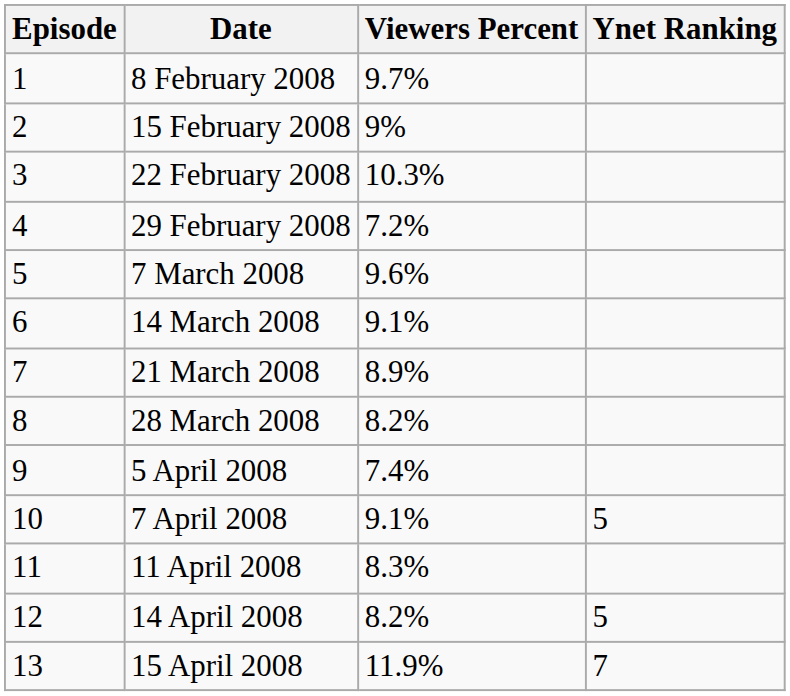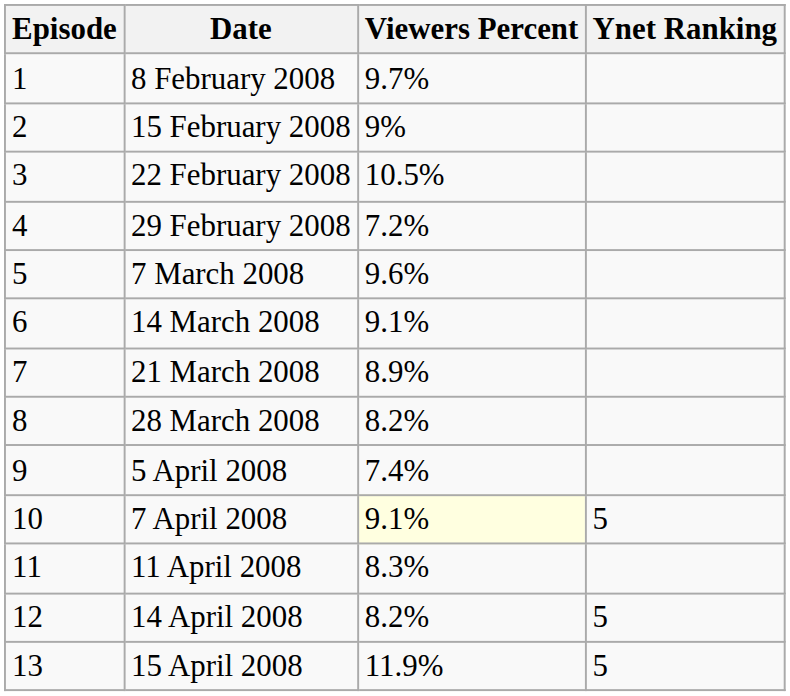 <table class="wikitable" border="1">
 <tr>
 <th>Episode</th>
 <th>Date</th>
 <th>Viewers Percent</th>
 <th>Ynet Ranking</th>
 </tr>
 <tr>
 <td>1</td>
 <td>8 February 2008</td>
 <td>9.7%</td>
 <td></td>
 </tr>
 <tr>
 <td>2</td>
 <td>15 February 2008</td>
 <td>9%</td>
 <td></td>
 </tr>
 <tr>
 <td>3</td>
 <td>22 February 2008</td>
-<td>10.3%</td>
+<td>10.5%</td>
 <td></td>
 </tr>
 <tr>
 <td>4</td>
 <td>29 February 2008</td>
 <td>7.2%</td>
 <td></td>
 </tr>
 <tr>
 <td>5</td>
 <td>7 March 2008</td>
 <td>9.6%</td>
 <td></td>
 </tr>
 <tr>
 <td>6</td>
 <td>14 March 2008</td>
 <td>9.1%</td>
 <td></td>
 </tr>
 <tr>
 <td>7</td>
 <td>21 March 2008</td>
 <td>8.9%</td>
 <td></td>
 </tr>
 <tr>
 <td>8</td>
 <td>28 March 2008</td>
 <td>8.2%</td>
 <td></td>
 </tr>
 <tr>
 <td>9</td>
 <td>5 April 2008</td>
 <td>7.4%</td>
 <td></td>
 </tr>
 <tr>
 <td>10</td>
 <td>7 April 2008</td>
-<td>9.1%</td>
+<td style="background: lightyellow;">9.1%</td>
 <td>5</td>
 </tr>
 <tr>
 <td>11</td>
 <td>11 April 2008</td>
 <td>8.3%</td>
 <td></td>
 </tr>
 <tr>
 <td>12</td>
 <td>14 April 2008</td>
 <td>8.2%</td>
 <td>5</td>
 </tr>
 <tr>
 <td>13</td>
 <td>15 April 2008</td>
 <td>11.9%</td>
-<td>7</td>
+<td>5</td>
 </tr>
 </table>
